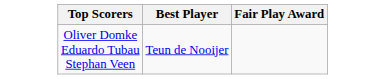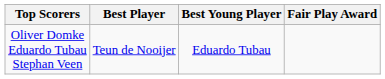 <table class=wikitable style="margin:auto; text-align:center">
 <tr>
 <th>Top Scorers</th>
 <th>Best Player</th>
+<th>Best Young Player</th>
 <th>Fair Play Award</th>
 </tr>
 <tr>
 <td> <a href='#'>Oliver Domke</a><br> <a href='#'>Eduardo Tubau</a><br> <a href='#'>Stephan Veen</a></td>
 <td> <a href='#'>Teun de Nooijer</a></td>
+<td> <a href='#'>Eduardo Tubau</a></td>
 <td></td>
 </tr>
 </table>
